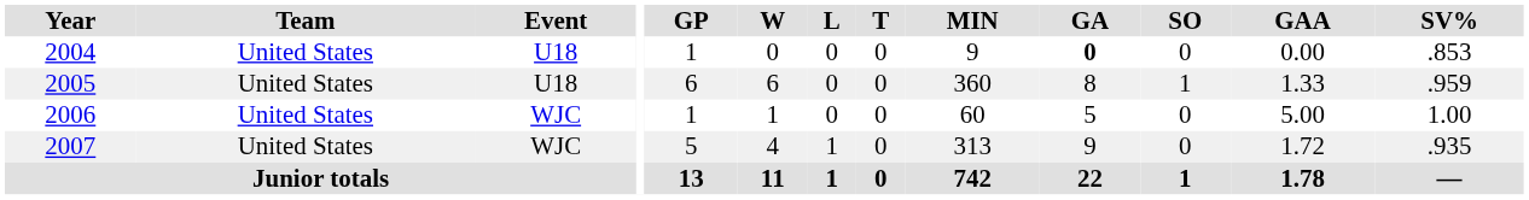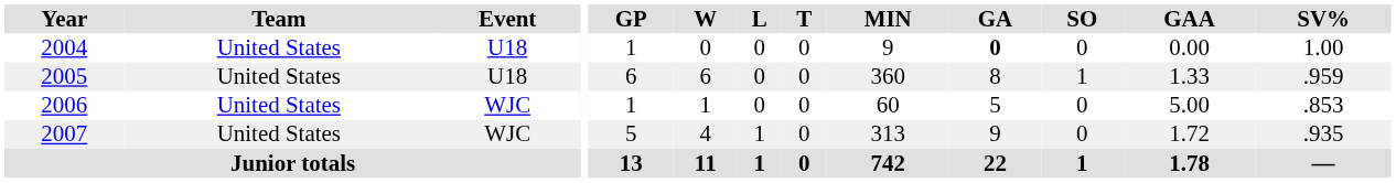 <table border="0" cellpadding="1" cellspacing="0" ID="Table3" style="text-align:center; width:60em">
 <tr ALIGN="center" bgcolor="#e0e0e0">
 <th>Year</th>
 <th>Team</th>
 <th>Event</th>
 <th rowspan="99" bgcolor="#ffffff"></th>
 <th>GP</th>
 <th>W</th>
 <th>L</th>
 <th>T</th>
 <th>MIN</th>
 <th>GA</th>
 <th>SO</th>
 <th>GAA</th>
 <th>SV%</th>
 </tr>
 <tr>
 <td><a href='#'>2004</a></td>
 <td><a href='#'>United States</a></td>
 <td><a href='#'>U18</a></td>
 <td>1</td>
 <td>0</td>
 <td>0</td>
 <td>0</td>
 <td>9</td>
 <td><strong>0</strong></td>
 <td>0</td>
 <td>0.00</td>
-<td>.853</td>
+<td>1.00</td>
 </tr>
 <tr bgcolor="#f0f0f0">
 <td><a href='#'>2005</a></td>
 <td>United States</td>
 <td>U18</td>
 <td>6</td>
 <td>6</td>
 <td>0</td>
 <td>0</td>
 <td>360</td>
 <td>8</td>
 <td>1</td>
 <td>1.33</td>
 <td>.959</td>
 </tr>
 <tr>
 <td><a href='#'>2006</a></td>
 <td><a href='#'>United States</a></td>
 <td><a href='#'>WJC</a></td>
 <td>1</td>
 <td>1</td>
 <td>0</td>
 <td>0</td>
 <td>60</td>
 <td>5</td>
 <td>0</td>
 <td>5.00</td>
-<td>1.00</td>
+<td>.853</td>
 </tr>
 <tr bgcolor="#f0f0f0">
 <td><a href='#'>2007</a></td>
 <td>United States</td>
 <td>WJC</td>
 <td>5</td>
 <td>4</td>
 <td>1</td>
 <td>0</td>
 <td>313</td>
 <td>9</td>
 <td>0</td>
 <td>1.72</td>
 <td>.935</td>
 </tr>
 <tr bgcolor="#e0e0e0">
 <th colspan=3>Junior totals</th>
 <th>13</th>
 <th>11</th>
 <th>1</th>
 <th>0</th>
 <th>742</th>
 <th>22</th>
 <th>1</th>
 <th>1.78</th>
 <th>—</th>
 </tr>
 </table>
